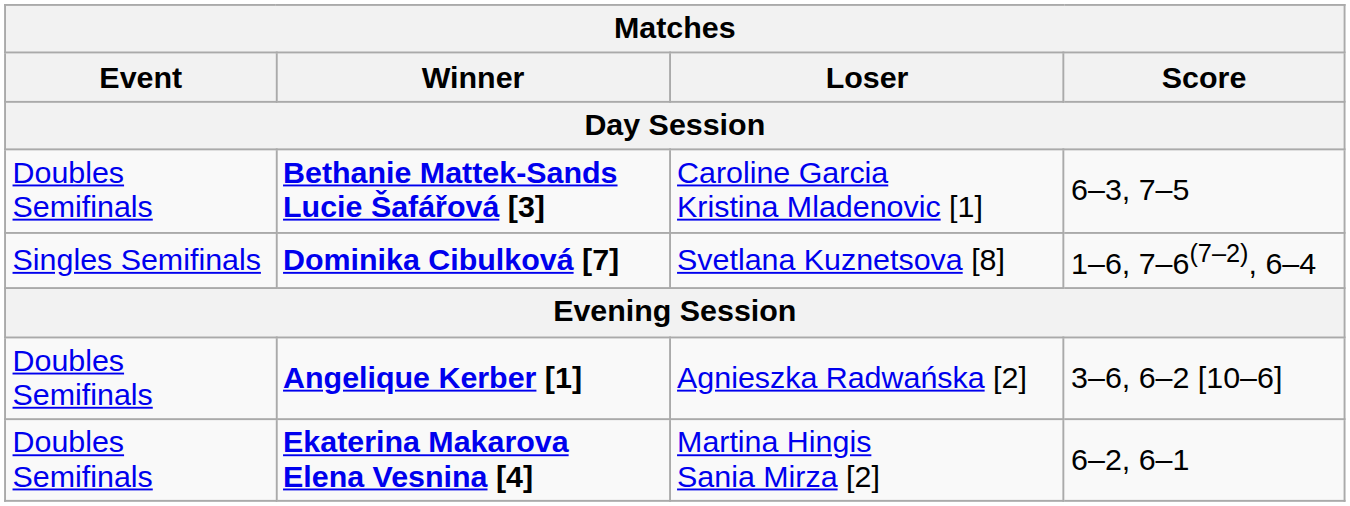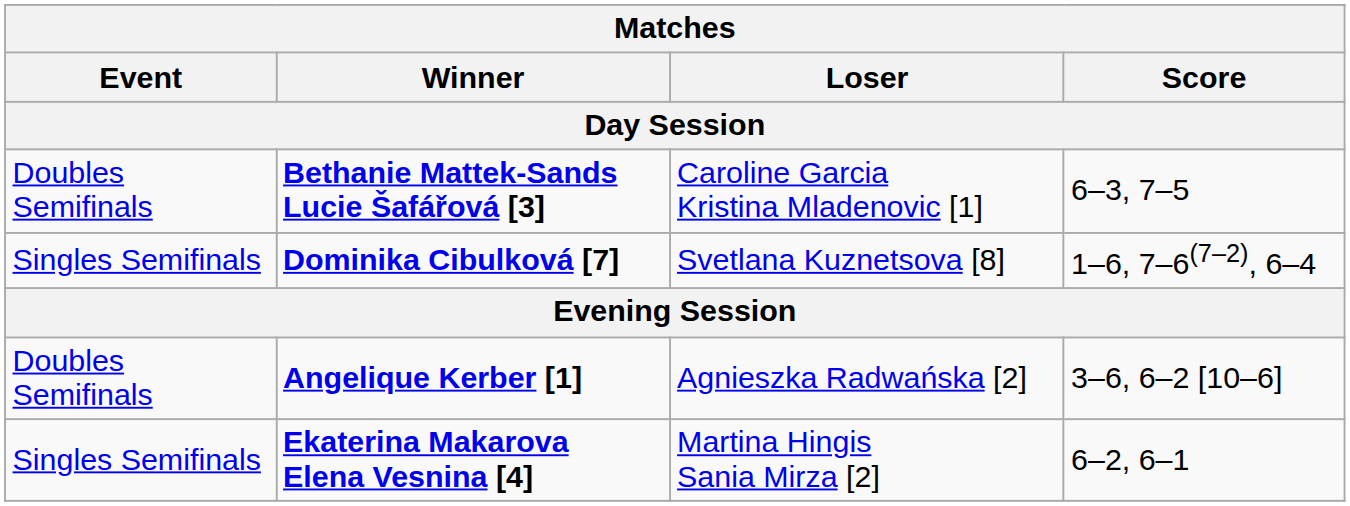 <table class="wikitable collapsible uncollapsed" style="margin:1em auto;">
 <tr>
 <th colspan=5>Matches</th>
 </tr>
 <tr>
 <th style="width:135px;">Event</th>
 <th style="width:200px;">Winner</th>
 <th style="width:200px;">Loser</th>
 <th style="width:140px;">Score</th>
 </tr>
 <tr>
 <th colspan=5>Day Session</th>
 </tr>
 <tr align=left>
 <td><a href='#'>Doubles Semifinals</a></td>
 <td><strong> <a href='#'>Bethanie Mattek-Sands</a> <br>  <a href='#'>Lucie Šafářová</a> [3]</strong></td>
 <td> <a href='#'>Caroline Garcia</a> <br>  <a href='#'>Kristina Mladenovic</a> [1]</td>
 <td>6–3, 7–5</td>
 </tr>
 <tr align=left>
 <td><a href='#'>Singles Semifinals</a></td>
 <td><strong> <a href='#'>Dominika Cibulková</a> [7]</strong></td>
 <td> <a href='#'>Svetlana Kuznetsova</a> [8]</td>
 <td>1–6, 7–6<sup>(7–2)</sup>, 6–4</td>
 </tr>
 <tr>
 <th colspan=5>Evening Session</th>
 </tr>
 <tr align=left>
 <td><a href='#'>Doubles Semifinals</a></td>
 <td> <strong><a href='#'>Angelique Kerber</a> [1]</strong></td>
 <td> <a href='#'>Agnieszka Radwańska</a> [2]</td>
 <td>3–6, 6–2 [10–6]</td>
 </tr>
 <tr align=left>
-<td><a href='#'>Doubles Semifinals</a></td>
+<td><a href='#'>Singles Semifinals</a></td>
 <td><strong> <a href='#'>Ekaterina Makarova</a> <br>  <a href='#'>Elena Vesnina</a> [4]</strong></td>
 <td> <a href='#'>Martina Hingis</a> <br>  <a href='#'>Sania Mirza</a> [2]</td>
 <td>6–2, 6–1</td>
 </tr>
 </table>
